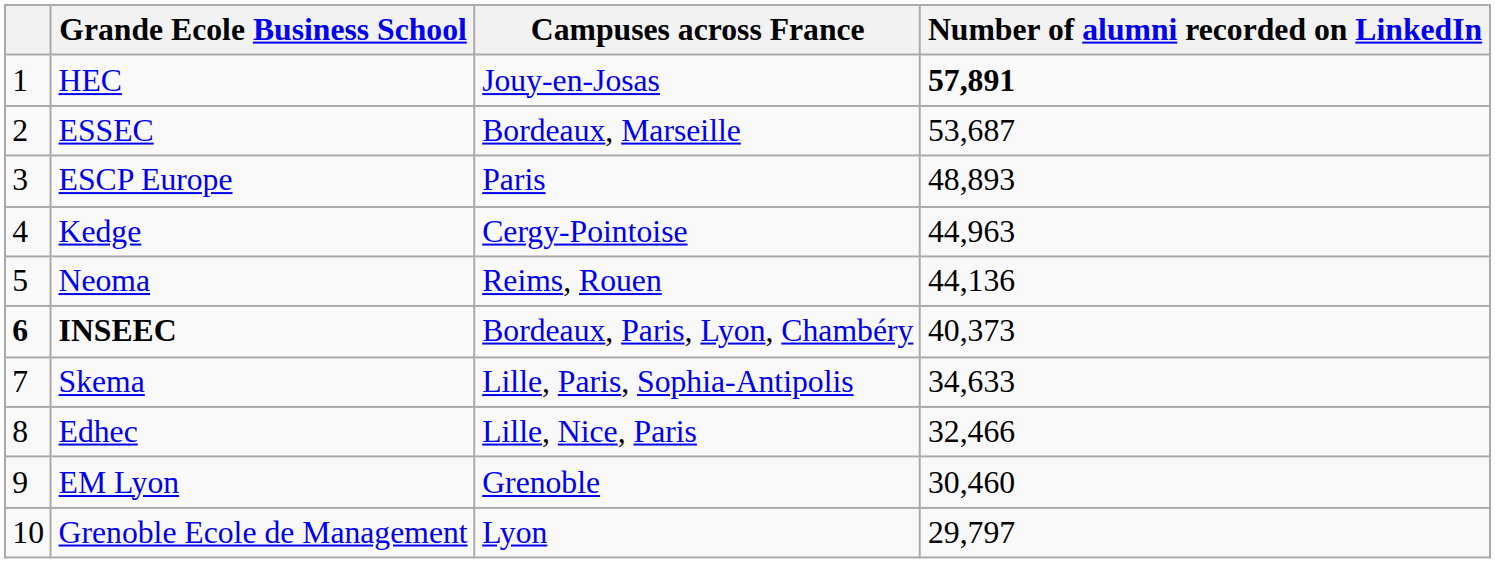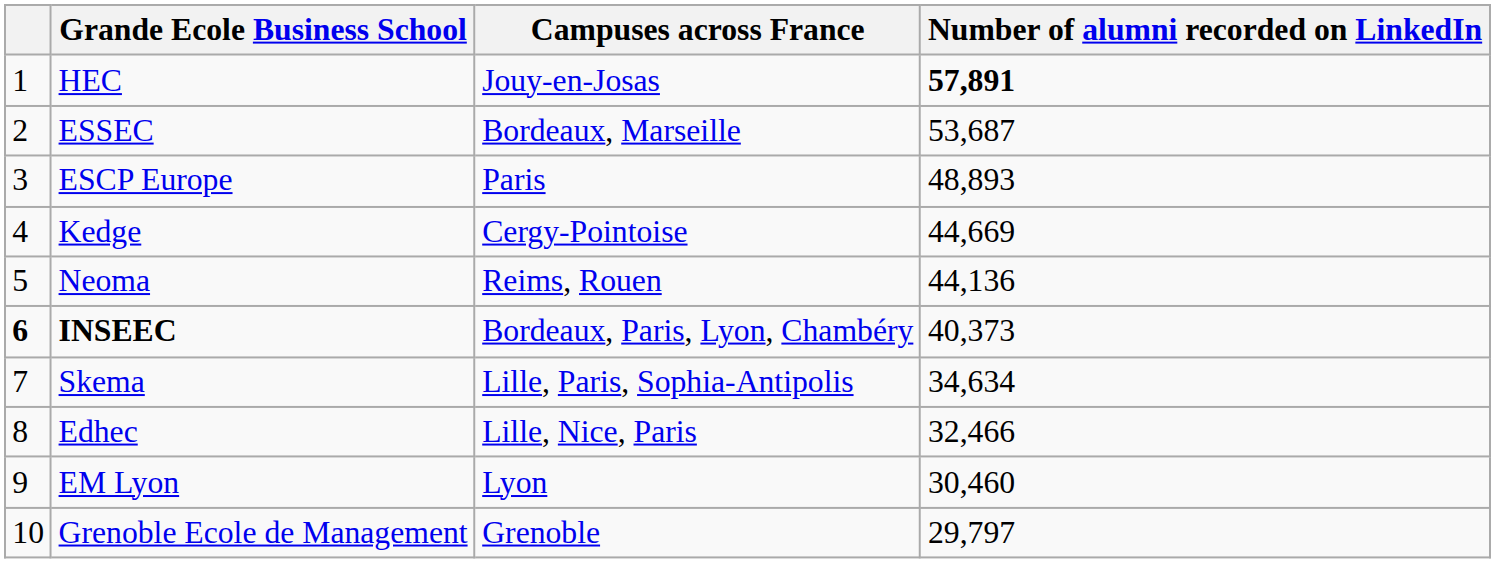 <table class="wikitable">
 <tr>
 <th></th>
 <th>Grande Ecole <a href='#'>Business School</a></th>
 <th>Campuses across France</th>
 <th>Number of <a href='#'>alumni</a> recorded on <a href='#'>LinkedIn</a></th>
 </tr>
 <tr>
 <td>1</td>
 <td><a href='#'>HEC</a></td>
 <td><a href='#'>Jouy-en-Josas</a></td>
 <td><strong>57,891</strong></td>
 </tr>
 <tr>
 <td>2</td>
 <td><a href='#'>ESSEC</a></td>
 <td><a href='#'>Bordeaux</a>, <a href='#'>Marseille</a></td>
 <td>53,687</td>
 </tr>
 <tr>
 <td>3</td>
 <td><a href='#'>ESCP Europe</a></td>
 <td><a href='#'>Paris</a></td>
 <td>48,893</td>
 </tr>
 <tr>
 <td>4</td>
 <td><a href='#'>Kedge</a></td>
 <td><a href='#'>Cergy-Pointoise</a></td>
-<td>44,963</td>
+<td>44,669</td>
 </tr>
 <tr>
 <td>5</td>
 <td><a href='#'>Neoma</a></td>
 <td><a href='#'>Reims</a>, <a href='#'>Rouen</a></td>
 <td>44,136</td>
 </tr>
 <tr>
 <td><strong>6</strong></td>
 <td><strong>INSEEC</strong></td>
 <td><a href='#'>Bordeaux</a>, <a href='#'>Paris</a>, <a href='#'>Lyon</a>, <a href='#'>Chambéry</a></td>
 <td>40,373</td>
 </tr>
 <tr>
 <td>7</td>
 <td><a href='#'>Skema</a></td>
 <td><a href='#'>Lille</a>, <a href='#'>Paris</a>, <a href='#'>Sophia-Antipolis</a></td>
-<td>34,633</td>
+<td>34,634</td>
 </tr>
 <tr>
 <td>8</td>
 <td><a href='#'>Edhec</a></td>
 <td><a href='#'>Lille</a>, <a href='#'>Nice</a>, <a href='#'>Paris</a></td>
 <td>32,466</td>
 </tr>
 <tr>
 <td>9</td>
 <td><a href='#'>EM Lyon</a></td>
-<td><a href='#'>Grenoble</a></td>
+<td><a href='#'>Lyon</a></td>
 <td>30,460</td>
 </tr>
 <tr>
 <td>10</td>
 <td><a href='#'>Grenoble Ecole de Management</a></td>
-<td><a href='#'>Lyon</a></td>
+<td><a href='#'>Grenoble</a></td>
 <td>29,797</td>
 </tr>
 </table>
